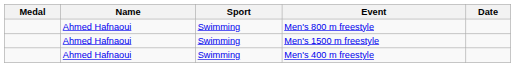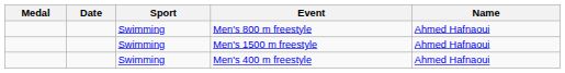 <table class="wikitable sortable" style="font-size:90%; width:50%;">
 <tr>
 <th>Medal</th>
-<th>Name</th>
+<th>Date</th>
 <th>Sport</th>
 <th>Event</th>
-<th>Date</th>
+<th>Name</th>
 </tr>
 <tr>
 <td></td>
-<td><a href='#'>Ahmed Hafnaoui</a></td>
+<td></td>
 <td><a href='#'>Swimming</a></td>
 <td><a href='#'>Men's 800 m freestyle</a></td>
-<td></td>
+<td><a href='#'>Ahmed Hafnaoui</a></td>
 </tr>
 <tr>
 <td></td>
-<td><a href='#'>Ahmed Hafnaoui</a></td>
+<td></td>
 <td><a href='#'>Swimming</a></td>
 <td><a href='#'>Men's 1500 m freestyle</a></td>
-<td></td>
+<td><a href='#'>Ahmed Hafnaoui</a></td>
 </tr>
 <tr>
 <td></td>
-<td><a href='#'>Ahmed Hafnaoui</a></td>
+<td></td>
 <td><a href='#'>Swimming</a></td>
 <td><a href='#'>Men's 400 m freestyle</a></td>
-<td></td>
+<td><a href='#'>Ahmed Hafnaoui</a></td>
 </tr>
 </table>
